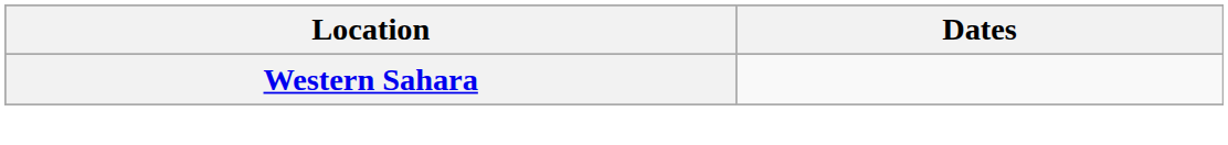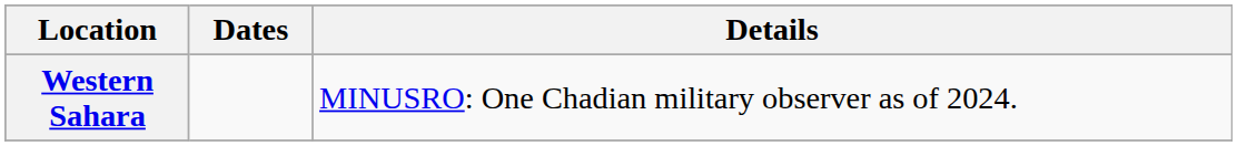 <table class="wikitable" style="margin:auto; width:100%;">
 <tr>
 <th style="text-align:center; width:15%;">Location</th>
 <th style="text-align:center; width:10%;">Dates</th>
+<th style="text-align:center; width:75%;">Details</th>
 </tr>
 <tr>
 <th><a href='#'>Western Sahara</a></th>
 <td></td>
+<td><a href='#'>MINUSRO</a>: One Chadian military observer as of 2024.</td>
 </tr>
 </table>
